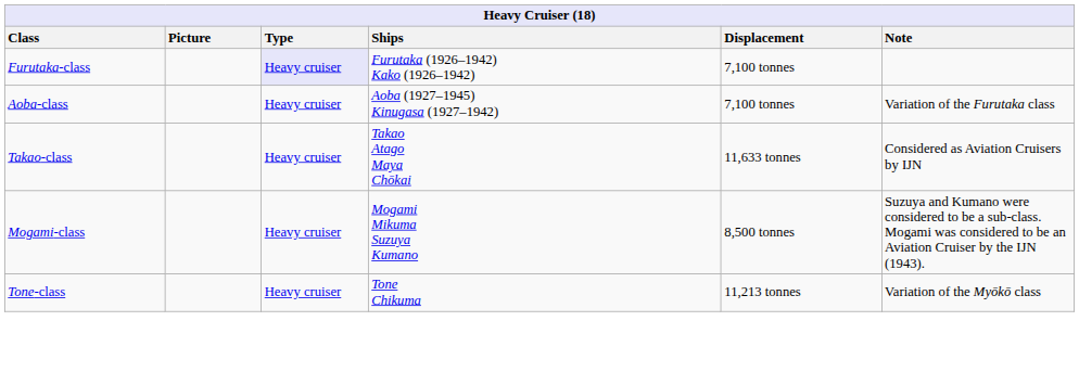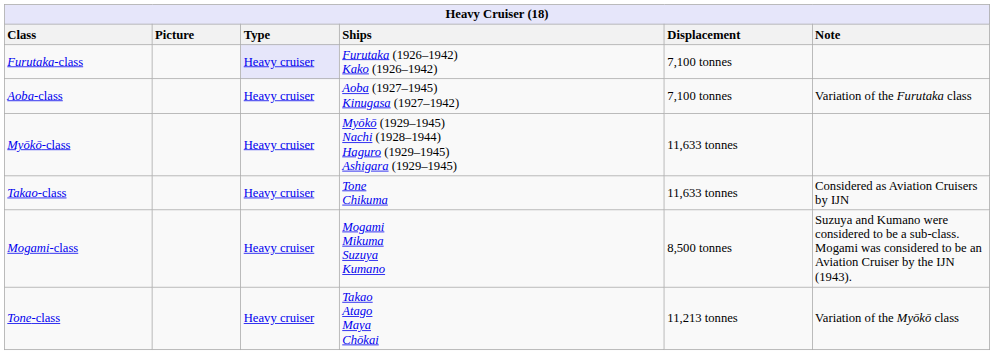 <table class="wikitable ">
 <tr>
 <th colspan="6" style="background: lavender;">Heavy Cruiser (18)</th>
 </tr>
 <tr>
 <th style="text-align:left; width:15%;">Class</th>
 <th style="text-align:left; width:9%;">Picture</th>
 <th style="text-align:left; width:10%;">Type</th>
 <th style="text-align:left; width:33%;">Ships</th>
 <th style="text-align:left; width:15%;">Displacement</th>
 <th style="text-align:left; width:20%;">Note</th>
 </tr>
 <tr>
 <td><a href='#'><em>Furutaka</em>-class</a></td>
 <td></td>
 <td style="background: lavender;"><a href='#'>Heavy cruiser</a></td>
 <td><a href='#'><em>Furutaka</em></a> (1926–1942)<br><a href='#'><em>Kako</em></a> (1926–1942)</td>
 <td>7,100 tonnes</td>
 <td></td>
 </tr>
 <tr>
 <td><a href='#'><em>Aoba</em>-class</a></td>
 <td></td>
 <td><a href='#'>Heavy cruiser</a></td>
 <td><a href='#'><em>Aoba</em></a> (1927–1945)<br><a href='#'><em>Kinugasa</em></a> (1927–1942)</td>
 <td>7,100 tonnes</td>
 <td>Variation of the <em>Furutaka</em> class</td>
 </tr>
 <tr>
+<td><a href='#'><em>Myōkō</em>-class</a></td>
+<td></td>
+<td><a href='#'>Heavy cruiser</a></td>
+<td><a href='#'><em>Myōkō</em></a> (1929–1945)<br><a href='#'><em>Nachi</em></a> (1928–1944)<br><a href='#'><em>Haguro</em></a> (1929–1945)<br><a href='#'><em>Ashigara</em></a> (1929–1945)</td>
+<td>11,633 tonnes</td>
+<td></td>
+</tr>
+<tr>
 <td><a href='#'><em>Takao</em>-class</a></td>
 <td></td>
 <td><a href='#'>Heavy cruiser</a></td>
-<td><a href='#'><em>Takao</em></a><br><a href='#'><em>Atago</em></a><br><a href='#'><em>Maya</em></a><br><a href='#'><em>Chōkai</em></a></td>
+<td><a href='#'><em>Tone</em></a><br><a href='#'><em>Chikuma</em></a></td>
 <td>11,633 tonnes</td>
 <td>Considered as Aviation Cruisers by IJN</td>
 </tr>
 <tr>
 <td><a href='#'><em>Mogami</em>-class</a></td>
 <td></td>
 <td><a href='#'>Heavy cruiser</a></td>
 <td><a href='#'><em>Mogami</em></a><br><a href='#'><em>Mikuma</em></a><br><a href='#'><em>Suzuya</em></a><br><a href='#'><em>Kumano</em></a></td>
 <td>8,500 tonnes</td>
 <td>Suzuya and Kumano were considered to be a sub-class.<br> Mogami was considered to be an Aviation Cruiser by the IJN (1943).</td>
 </tr>
 <tr>
 <td><a href='#'><em>Tone</em>-class</a></td>
 <td></td>
 <td><a href='#'>Heavy cruiser</a></td>
-<td><a href='#'><em>Tone</em></a><br><a href='#'><em>Chikuma</em></a></td>
+<td><a href='#'><em>Takao</em></a><br><a href='#'><em>Atago</em></a><br><a href='#'><em>Maya</em></a><br><a href='#'><em>Chōkai</em></a></td>
 <td>11,213 tonnes</td>
 <td>Variation of the <em>Myōkō</em> class</td>
 </tr>
 </table>
